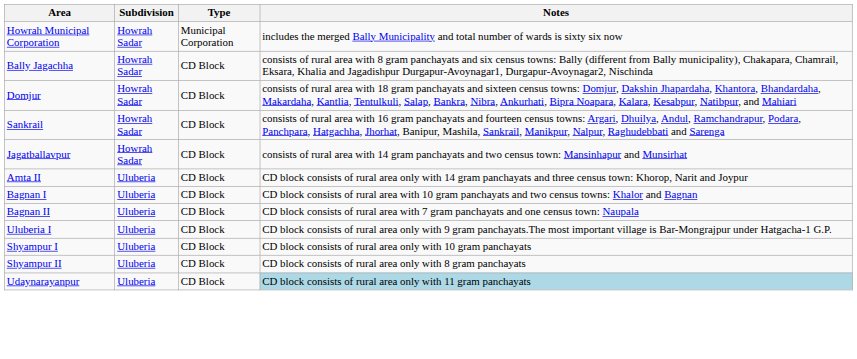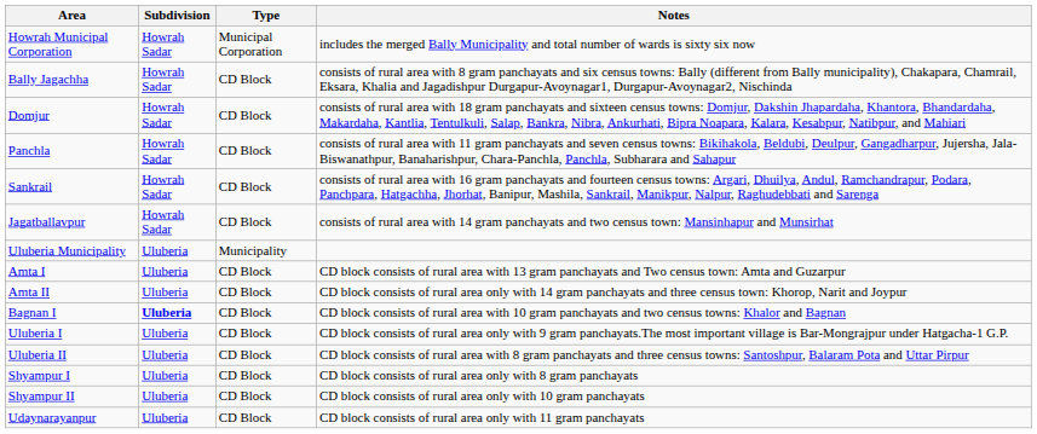 <table class="wikitable sortable">
 <tr>
 <th>Area</th>
 <th>Subdivision</th>
 <th>Type</th>
 <th>Notes</th>
 </tr>
 <tr>
 <td><a href='#'>Howrah Municipal Corporation</a></td>
 <td><a href='#'>Howrah Sadar</a></td>
 <td>Municipal Corporation</td>
 <td>includes the merged <a href='#'>Bally Municipality</a> and total number of wards is sixty six now</td>
 </tr>
 <tr>
 <td><a href='#'>Bally Jagachha</a></td>
 <td><a href='#'>Howrah Sadar</a></td>
 <td>CD Block</td>
 <td>consists of rural area with 8 gram panchayats and six census towns: Bally (different from Bally municipality), Chakapara, Chamrail, Eksara, Khalia and Jagadishpur Durgapur-Avoynagar1, Durgapur-Avoynagar2, Nischinda</td>
 </tr>
 <tr>
 <td><a href='#'>Domjur</a></td>
 <td><a href='#'>Howrah Sadar</a></td>
 <td>CD Block</td>
 <td>consists of rural area with 18 gram panchayats and sixteen census towns: <a href='#'>Domjur</a>, <a href='#'>Dakshin Jhapardaha</a>, <a href='#'>Khantora</a>, <a href='#'>Bhandardaha</a>, <a href='#'>Makardaha</a>, <a href='#'>Kantlia</a>, <a href='#'>Tentulkuli</a>, <a href='#'>Salap</a>, <a href='#'>Bankra</a>, <a href='#'>Nibra</a>, <a href='#'>Ankurhati</a>, <a href='#'>Bipra Noapara</a>, <a href='#'>Kalara</a>, <a href='#'>Kesabpur</a>, <a href='#'>Natibpur</a>, and <a href='#'>Mahiari</a></td>
 </tr>
 <tr>
+<td><a href='#'>Panchla</a></td>
+<td><a href='#'>Howrah Sadar</a></td>
+<td>CD Block</td>
+<td>consists of rural area with 11 gram panchayats and seven census towns: <a href='#'>Bikihakola</a>, <a href='#'>Beldubi</a>, <a href='#'>Deulpur</a>, <a href='#'>Gangadharpur</a>, Jujersha, Jala-Biswanathpur, Banaharishpur, Chara-Panchla, <a href='#'>Panchla</a>, Subharara and <a href='#'>Sahapur</a></td>
+</tr>
+<tr>
 <td><a href='#'>Sankrail</a></td>
 <td><a href='#'>Howrah Sadar</a></td>
 <td>CD Block</td>
 <td>consists of rural area with 16 gram panchayats and fourteen census towns: <a href='#'>Argari</a>, <a href='#'>Dhuilya</a>, <a href='#'>Andul</a>, <a href='#'>Ramchandrapur</a>, <a href='#'>Podara</a>, <a href='#'>Panchpara</a>, <a href='#'>Hatgachha</a>, <a href='#'>Jhorhat</a>, Banipur, Mashila, <a href='#'>Sankrail</a>, <a href='#'>Manikpur</a>, <a href='#'>Nalpur</a>, <a href='#'>Raghudebbati</a> and <a href='#'>Sarenga</a></td>
 </tr>
 <tr>
 <td><a href='#'>Jagatballavpur</a></td>
 <td><a href='#'>Howrah Sadar</a></td>
 <td>CD Block</td>
 <td>consists of rural area with 14 gram panchayats and two census town: <a href='#'>Mansinhapur</a> and <a href='#'>Munsirhat</a></td>
 </tr>
 <tr>
+<td><a href='#'>Uluberia Municipality</a></td>
+<td><a href='#'>Uluberia</a></td>
+<td>Municipality</td>
+<td></td>
+</tr>
+<tr>
+<td><a href='#'>Amta I</a></td>
+<td><a href='#'>Uluberia</a></td>
+<td>CD Block</td>
+<td>CD block consists of rural area with 13 gram panchayats and  Two census town: Amta and Guzarpur</td>
+</tr>
+<tr>
 <td><a href='#'>Amta II</a></td>
 <td><a href='#'>Uluberia</a></td>
 <td>CD Block</td>
 <td>CD block consists of rural area only with 14 gram panchayats and three census town: Khorop, Narit and Joypur</td>
 </tr>
 <tr>
 <td><a href='#'>Bagnan I</a></td>
-<td><a href='#'>Uluberia</a></td>
+<td><strong><a href='#'>Uluberia</a></strong></td>
 <td>CD Block</td>
 <td>CD block consists of rural area with 10 gram panchayats and two census towns: <a href='#'>Khalor</a> and <a href='#'>Bagnan</a></td>
-</tr>
-<tr>
-<td><a href='#'>Bagnan II</a></td>
-<td><a href='#'>Uluberia</a></td>
-<td>CD Block</td>
-<td>CD block consists of rural area with 7 gram panchayats and one census town: <a href='#'>Naupala</a></td>
 </tr>
 <tr>
 <td><a href='#'>Uluberia I</a></td>
 <td><a href='#'>Uluberia</a></td>
 <td>CD Block</td>
 <td>CD block consists of rural area only with 9 gram panchayats.The most important village is Bar-Mongrajpur under Hatgacha-1 G.P.</td>
 </tr>
 <tr>
+<td><a href='#'>Uluberia II</a></td>
+<td><a href='#'>Uluberia</a></td>
+<td>CD Block</td>
+<td>CD block consists of rural area with 8 gram panchayats and three census towns: <a href='#'>Santoshpur</a>, <a href='#'>Balaram Pota</a> and <a href='#'>Uttar Pirpur</a></td>
+</tr>
+<tr>
 <td><a href='#'>Shyampur I</a></td>
+<td><a href='#'>Uluberia</a></td>
+<td>CD Block</td>
+<td>CD block consists of rural area only with 8 gram panchayats</td>
+</tr>
+<tr>
+<td><a href='#'>Shyampur II</a></td>
 <td><a href='#'>Uluberia</a></td>
 <td>CD Block</td>
 <td>CD block consists of rural area only with 10 gram panchayats</td>
 </tr>
 <tr>
-<td><a href='#'>Shyampur II</a></td>
-<td><a href='#'>Uluberia</a></td>
-<td>CD Block</td>
-<td>CD block consists of rural area only with 8 gram panchayats</td>
-</tr>
-<tr>
 <td><a href='#'>Udaynarayanpur</a></td>
 <td><a href='#'>Uluberia</a></td>
 <td>CD Block</td>
-<td style="background: lightblue;">CD block consists of rural area only with 11 gram panchayats</td>
+<td>CD block consists of rural area only with 11 gram panchayats</td>
 </tr>
 </table>
